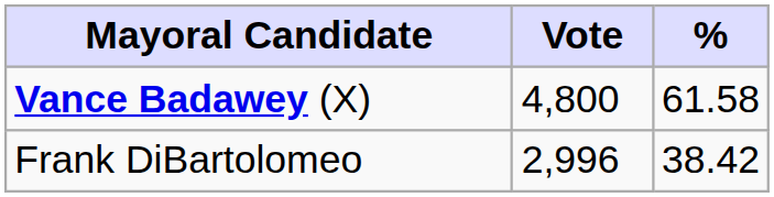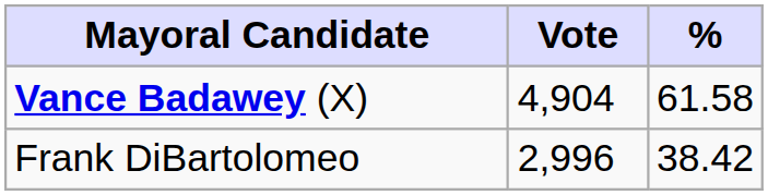 <table class="wikitable">
 <tr>
 <th style="background:#ddf; width:200px;">Mayoral Candidate </th>
 <th style="background:#ddf; width:50px;">Vote</th>
 <th style="background:#ddf; width:30px;">%</th>
 </tr>
 <tr>
 <td><strong><a href='#'>Vance Badawey</a></strong> (X)</td>
-<td>4,800</td>
+<td>4,904</td>
 <td>61.58</td>
 </tr>
 <tr>
 <td>Frank DiBartolomeo</td>
 <td>2,996</td>
 <td>38.42</td>
 </tr>
 </table>
